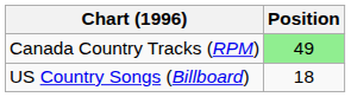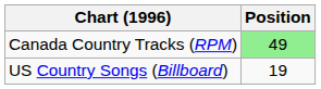 <table class="wikitable sortable">
 <tr>
 <th scope="col">Chart (1996)</th>
 <th scope="col">Position</th>
 </tr>
 <tr>
 <td>Canada Country Tracks (<em><a href='#'>RPM</a></em>)</td>
 <td align="center" style="background: lightgreen;">49</td>
 </tr>
 <tr>
 <td>US <a href='#'>Country Songs</a> (<em><a href='#'>Billboard</a></em>)</td>
-<td align="center">18</td>
+<td align="center">19</td>
 </tr>
 </table>
